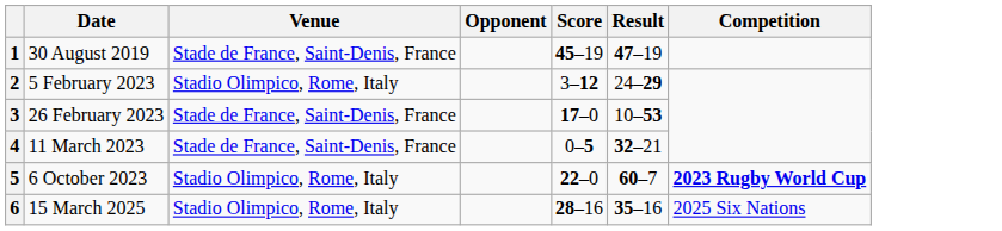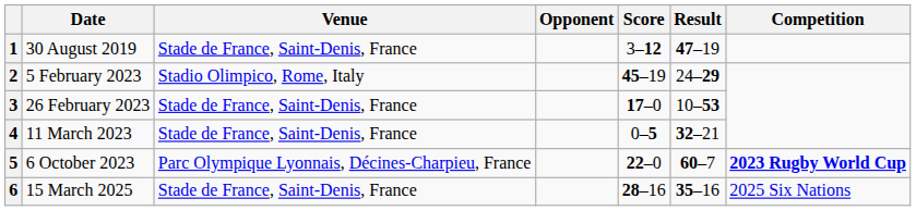 <table class="wikitable plainrowheaders" style="font-size:90%;">
 <tr>
 <th scope=col></th>
 <th scope=col data-sort-type=date>Date</th>
 <th scope=col>Venue</th>
 <th scope=col>Opponent</th>
 <th scope=col>Score</th>
 <th scope=col>Result</th>
 <th scope=col>Competition</th>
 </tr>
 <tr>
 <th scope=row>1</th>
 <td>30 August 2019</td>
 <td><a href='#'>Stade de France</a>, <a href='#'>Saint-Denis</a>, France</td>
 <td></td>
-<td align=center><strong>45</strong>–19</td>
+<td align=center>3–<strong>12</strong></td>
 <td align=center><strong>47</strong>–19</td>
 <td></td>
 </tr>
 <tr>
 <th scope=row>2</th>
 <td>5 February 2023</td>
 <td><a href='#'>Stadio Olimpico</a>, <a href='#'>Rome</a>, Italy</td>
 <td></td>
-<td align=center>3–<strong>12</strong></td>
+<td align=center><strong>45</strong>–19</td>
 <td align=center>24–<strong>29</strong></td>
 <td rowspan=3></td>
 </tr>
 <tr>
 <th scope=row>3</th>
 <td>26 February 2023</td>
 <td><a href='#'>Stade de France</a>, <a href='#'>Saint-Denis</a>, France</td>
 <td></td>
 <td align=center><strong>17</strong>–0</td>
 <td align=center>10–<strong>53</strong></td>
 </tr>
 <tr>
 <th scope=row>4</th>
 <td>11 March 2023</td>
 <td><a href='#'>Stade de France</a>, <a href='#'>Saint-Denis</a>, France</td>
 <td></td>
 <td align=center>0–<strong>5</strong></td>
 <td align=center><strong>32</strong>–21</td>
 </tr>
 <tr>
 <th scope=row>5</th>
 <td>6 October 2023</td>
-<td><a href='#'>Stadio Olimpico</a>, <a href='#'>Rome</a>, Italy</td>
+<td><a href='#'>Parc Olympique Lyonnais</a>, <a href='#'>Décines-Charpieu</a>, France</td>
 <td></td>
 <td align=center><strong>22</strong>–0</td>
 <td align=center><strong>60</strong>–7</td>
 <td rowspan=1><strong><a href='#'>2023 Rugby World Cup</a></strong></td>
 </tr>
 <tr>
 <th scope=row>6</th>
 <td>15 March 2025</td>
-<td><a href='#'>Stadio Olimpico</a>, <a href='#'>Rome</a>, Italy</td>
+<td><a href='#'>Stade de France</a>, <a href='#'>Saint-Denis</a>, France</td>
 <td></td>
 <td align=center><strong>28</strong>–16</td>
 <td align=center><strong>35</strong>–16</td>
 <td rowspan=1><a href='#'>2025 Six Nations</a></td>
 </tr>
 </table>
